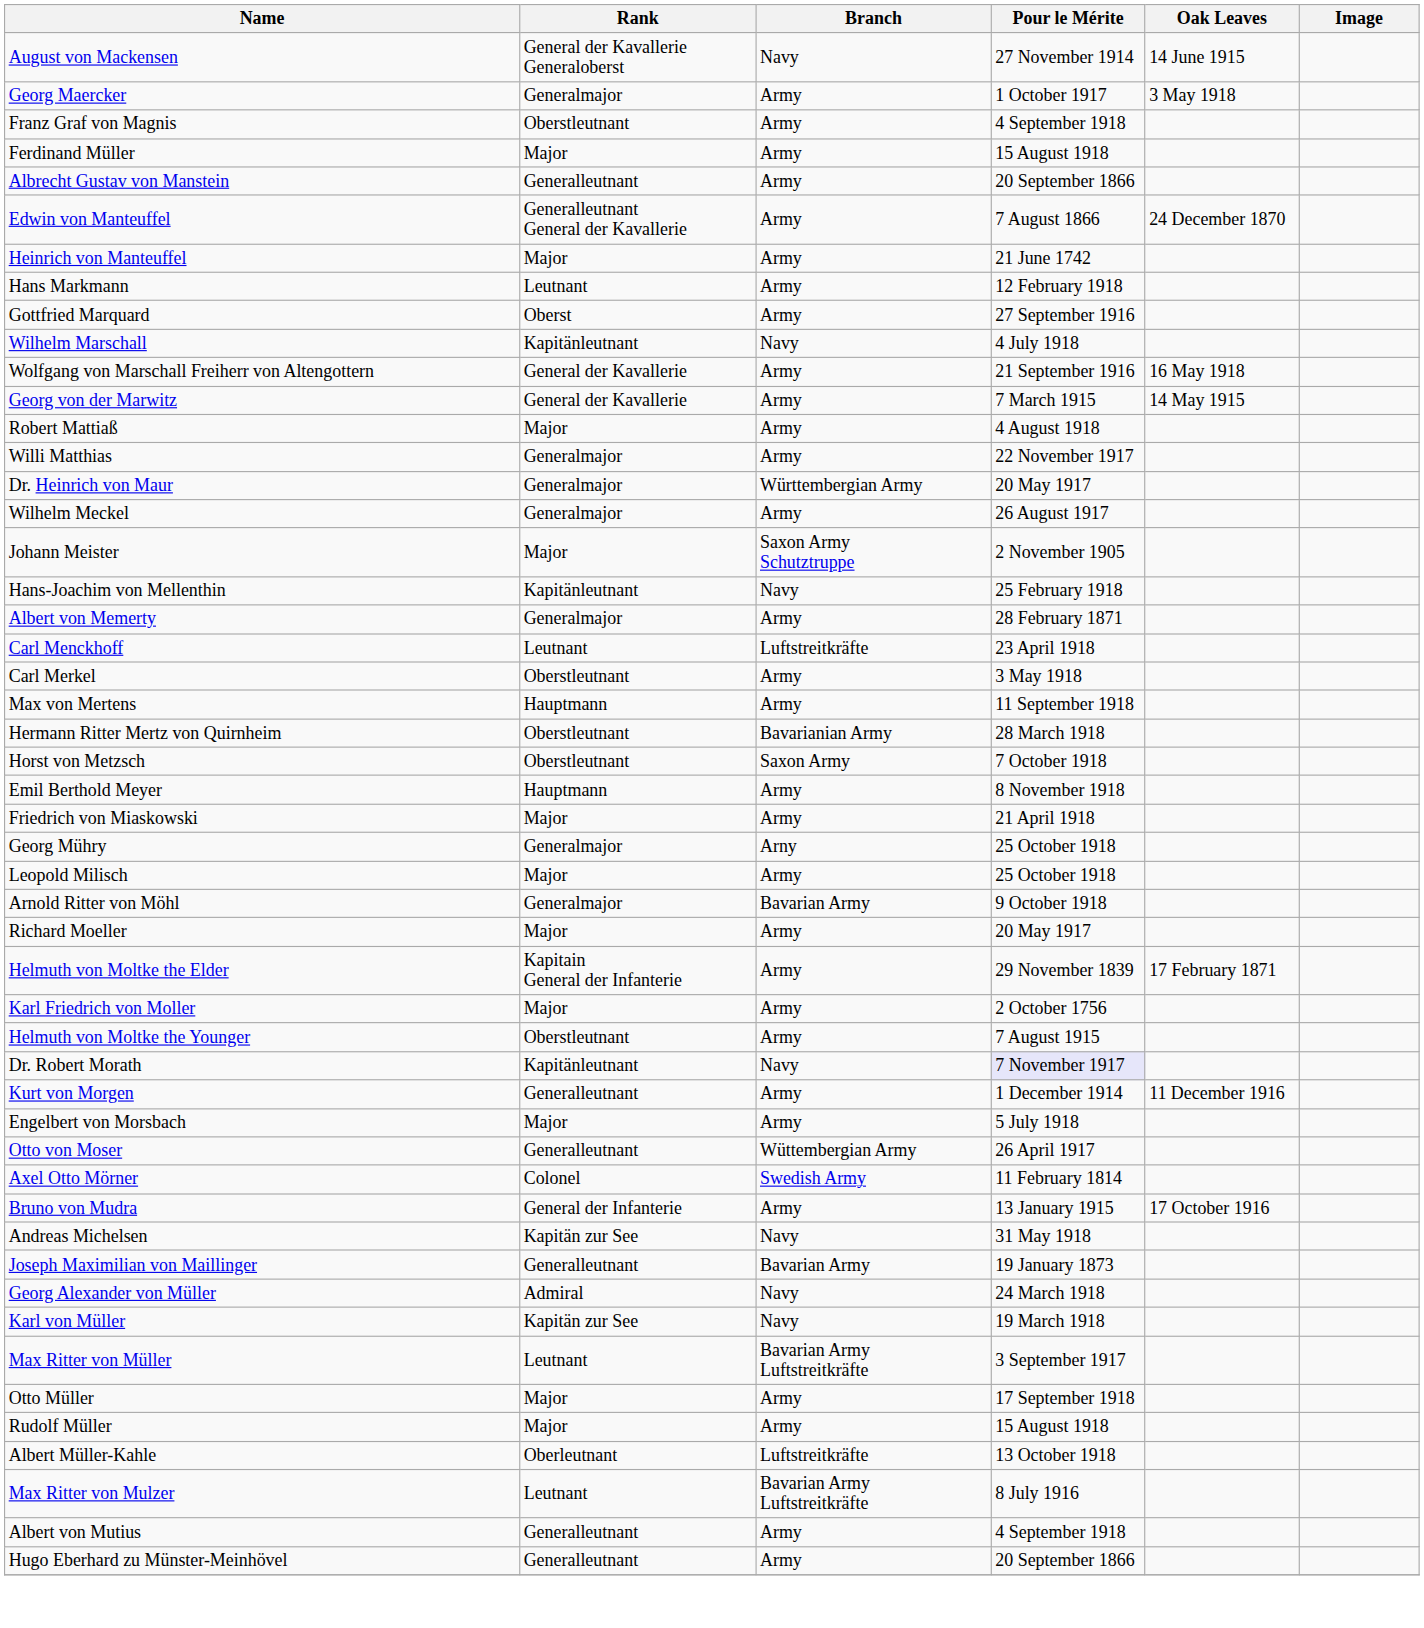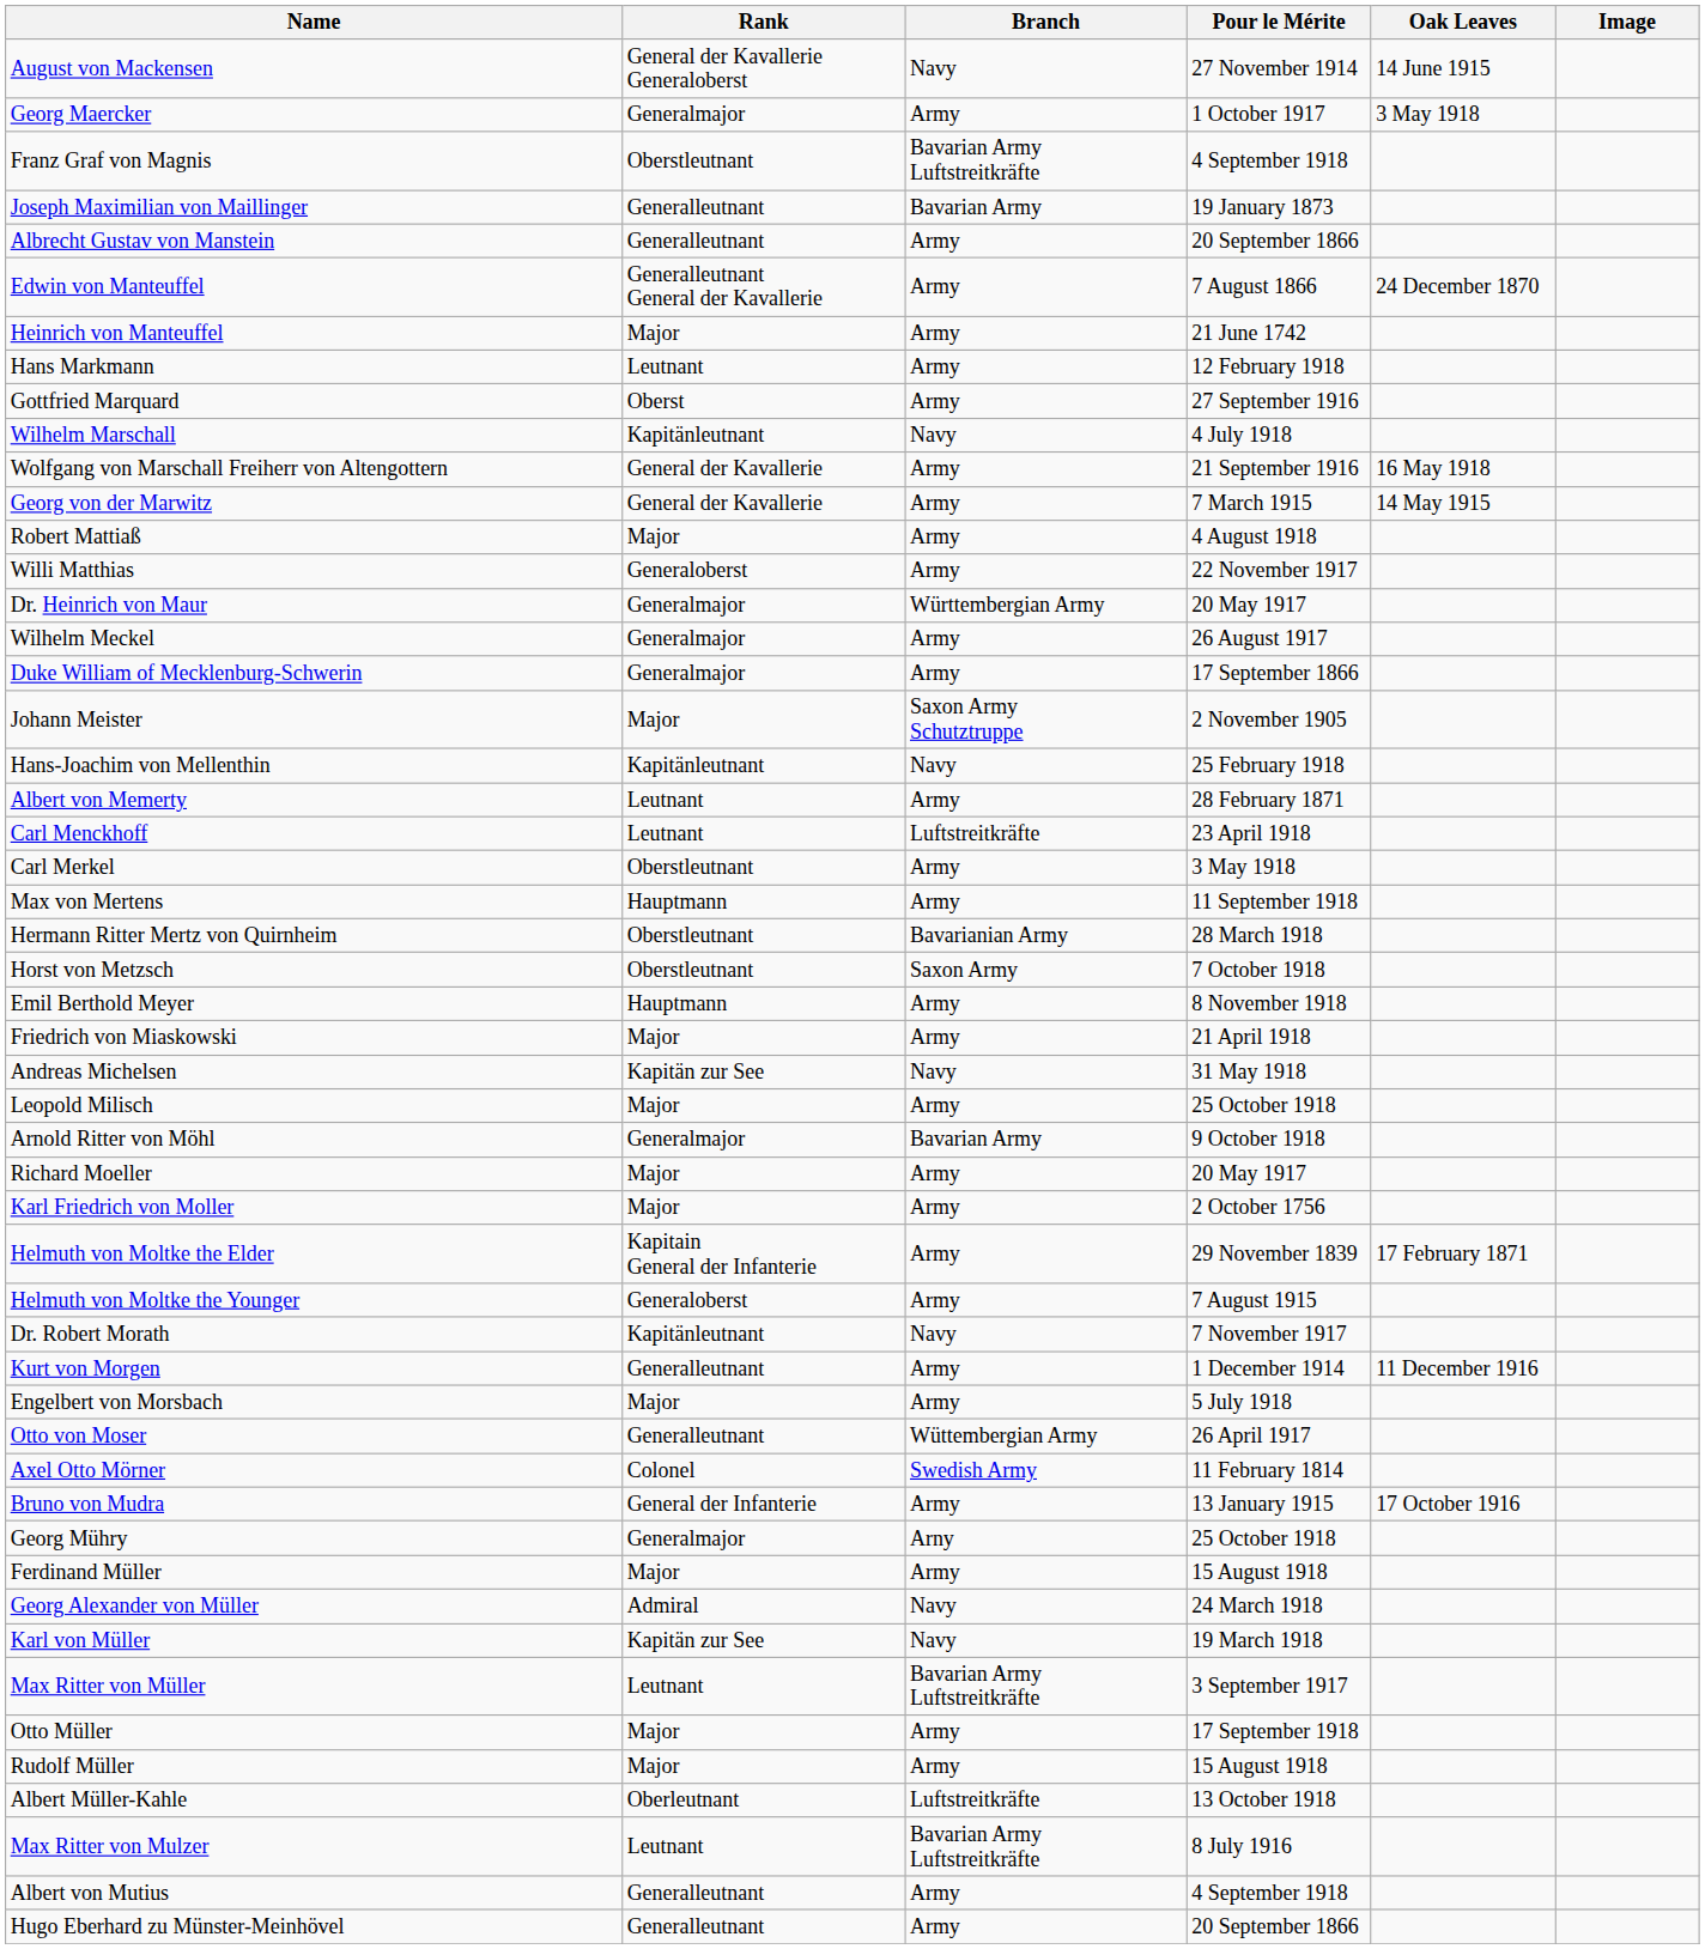 <table class="wikitable" style="width:100%;">
 <tr>
 <th>Name</th>
 <th>Rank</th>
 <th>Branch</th>
 <th width="130">Pour le Mérite</th>
 <th width="130">Oak Leaves</th>
 <th width="100">Image</th>
 </tr>
 <tr>
 <td><a href='#'>August von Mackensen</a></td>
 <td>General der Kavallerie<br>Generaloberst</td>
 <td>Navy</td>
 <td>27 November 1914</td>
 <td>14 June 1915</td>
 <td></td>
 </tr>
 <tr>
 <td><a href='#'>Georg Maercker</a></td>
 <td>Generalmajor</td>
 <td>Army</td>
 <td>1 October 1917</td>
 <td>3 May 1918</td>
 <td></td>
 </tr>
 <tr>
 <td>Franz Graf von Magnis</td>
 <td>Oberstleutnant</td>
-<td>Army</td>
+<td>Bavarian Army<br>Luftstreitkräfte</td>
 <td>4 September 1918</td>
 <td></td>
 <td></td>
 </tr>
 <tr>
-<td>Ferdinand Müller</td>
-<td>Major</td>
-<td>Army</td>
-<td>15 August 1918</td>
+<td><a href='#'>Joseph Maximilian von Maillinger</a></td>
+<td>Generalleutnant</td>
+<td>Bavarian Army</td>
+<td>19 January 1873</td>
 <td></td>
 <td></td>
 </tr>
 <tr>
 <td><a href='#'>Albrecht Gustav von Manstein</a></td>
 <td>Generalleutnant</td>
 <td>Army</td>
 <td>20 September 1866</td>
 <td></td>
 <td></td>
 </tr>
 <tr>
 <td><a href='#'>Edwin von Manteuffel</a></td>
 <td>Generalleutnant<br>General der Kavallerie</td>
 <td>Army</td>
 <td>7 August 1866</td>
 <td>24 December 1870</td>
 <td></td>
 </tr>
 <tr>
 <td><a href='#'>Heinrich von Manteuffel</a></td>
 <td>Major</td>
 <td>Army</td>
 <td>21 June 1742</td>
 <td></td>
 <td></td>
 </tr>
 <tr>
 <td>Hans Markmann</td>
 <td>Leutnant</td>
 <td>Army</td>
 <td>12 February 1918</td>
 <td></td>
 <td></td>
 </tr>
 <tr>
 <td>Gottfried Marquard</td>
 <td>Oberst</td>
 <td>Army</td>
 <td>27 September 1916</td>
 <td></td>
 <td></td>
 </tr>
 <tr>
 <td><a href='#'>Wilhelm Marschall</a></td>
 <td>Kapitänleutnant</td>
 <td>Navy</td>
 <td>4 July 1918</td>
 <td></td>
 <td></td>
 </tr>
 <tr>
 <td>Wolfgang von Marschall Freiherr von Altengottern</td>
 <td>General der Kavallerie</td>
 <td>Army</td>
 <td>21 September 1916</td>
 <td>16 May 1918</td>
 <td></td>
 </tr>
 <tr>
 <td><a href='#'>Georg von der Marwitz</a></td>
 <td>General der Kavallerie</td>
 <td>Army</td>
 <td>7 March 1915</td>
 <td>14 May 1915</td>
 <td></td>
 </tr>
 <tr>
 <td>Robert Mattiaß</td>
 <td>Major</td>
 <td>Army</td>
 <td>4 August 1918</td>
 <td></td>
 <td></td>
 </tr>
 <tr>
 <td>Willi Matthias</td>
-<td>Generalmajor</td>
+<td>Generaloberst</td>
 <td>Army</td>
 <td>22 November 1917</td>
 <td></td>
 <td></td>
 </tr>
 <tr>
 <td>Dr. <a href='#'>Heinrich von Maur</a></td>
 <td>Generalmajor</td>
 <td>Württembergian Army</td>
 <td>20 May 1917</td>
 <td></td>
 <td></td>
 </tr>
 <tr>
 <td>Wilhelm Meckel</td>
 <td>Generalmajor</td>
 <td>Army</td>
 <td>26 August 1917</td>
 <td></td>
 <td></td>
 </tr>
 <tr>
+<td><a href='#'>Duke William of Mecklenburg-Schwerin</a></td>
+<td>Generalmajor</td>
+<td>Army</td>
+<td>17 September 1866</td>
+<td></td>
+<td></td>
+</tr>
+<tr>
 <td>Johann Meister</td>
 <td>Major</td>
 <td>Saxon Army<br><a href='#'>Schutztruppe</a></td>
 <td>2 November 1905</td>
 <td></td>
 <td></td>
 </tr>
 <tr>
 <td>Hans-Joachim von Mellenthin</td>
 <td>Kapitänleutnant</td>
 <td>Navy</td>
 <td>25 February 1918</td>
 <td></td>
 <td></td>
 </tr>
 <tr>
 <td><a href='#'>Albert von Memerty</a></td>
-<td>Generalmajor</td>
+<td>Leutnant</td>
 <td>Army</td>
 <td>28 February 1871</td>
 <td></td>
 <td></td>
 </tr>
 <tr>
 <td><a href='#'>Carl Menckhoff</a></td>
 <td>Leutnant</td>
 <td>Luftstreitkräfte</td>
 <td>23 April 1918</td>
 <td></td>
 <td></td>
 </tr>
 <tr>
 <td>Carl Merkel</td>
 <td>Oberstleutnant</td>
 <td>Army</td>
 <td>3 May 1918</td>
 <td></td>
 <td></td>
 </tr>
 <tr>
 <td>Max von Mertens</td>
 <td>Hauptmann</td>
 <td>Army</td>
 <td>11 September 1918</td>
 <td></td>
 <td></td>
 </tr>
 <tr>
 <td>Hermann Ritter Mertz von Quirnheim</td>
 <td>Oberstleutnant</td>
 <td>Bavarianian Army</td>
 <td>28 March 1918</td>
 <td></td>
 <td></td>
 </tr>
 <tr>
 <td>Horst von Metzsch</td>
 <td>Oberstleutnant</td>
 <td>Saxon Army</td>
 <td>7 October 1918</td>
 <td></td>
 <td></td>
 </tr>
 <tr>
 <td>Emil Berthold Meyer</td>
 <td>Hauptmann</td>
 <td>Army</td>
 <td>8 November 1918</td>
 <td></td>
 <td></td>
 </tr>
 <tr>
 <td>Friedrich von Miaskowski</td>
 <td>Major</td>
 <td>Army</td>
 <td>21 April 1918</td>
 <td></td>
 <td></td>
 </tr>
 <tr>
-<td>Georg Mühry</td>
-<td>Generalmajor</td>
-<td>Arny</td>
-<td>25 October 1918</td>
+<td>Andreas Michelsen</td>
+<td>Kapitän zur See</td>
+<td>Navy</td>
+<td>31 May 1918</td>
 <td></td>
 <td></td>
 </tr>
 <tr>
 <td>Leopold Milisch</td>
 <td>Major</td>
 <td>Army</td>
 <td>25 October 1918</td>
 <td></td>
 <td></td>
 </tr>
 <tr>
 <td>Arnold Ritter von Möhl</td>
 <td>Generalmajor</td>
 <td>Bavarian Army</td>
 <td>9 October 1918</td>
 <td></td>
 <td></td>
 </tr>
 <tr>
 <td>Richard Moeller</td>
 <td>Major</td>
 <td>Army</td>
 <td>20 May 1917</td>
 <td></td>
 <td></td>
 </tr>
 <tr>
+<td><a href='#'>Karl Friedrich von Moller</a></td>
+<td>Major</td>
+<td>Army</td>
+<td>2 October 1756</td>
+<td></td>
+<td></td>
+</tr>
+<tr>
 <td><a href='#'>Helmuth von Moltke the Elder</a></td>
 <td>Kapitain<br>General der Infanterie</td>
 <td>Army</td>
 <td>29 November 1839</td>
 <td>17 February 1871</td>
 <td></td>
 </tr>
 <tr>
-<td><a href='#'>Karl Friedrich von Moller</a></td>
-<td>Major</td>
-<td>Army</td>
-<td>2 October 1756</td>
-<td></td>
-<td></td>
-</tr>
-<tr>
 <td><a href='#'>Helmuth von Moltke the Younger</a></td>
-<td>Oberstleutnant</td>
+<td>Generaloberst</td>
 <td>Army</td>
 <td>7 August 1915</td>
 <td></td>
 <td></td>
 </tr>
 <tr>
 <td>Dr. Robert Morath</td>
 <td>Kapitänleutnant</td>
 <td>Navy</td>
-<td style="background: lavender;">7 November 1917</td>
+<td>7 November 1917</td>
 <td></td>
 <td></td>
 </tr>
 <tr>
 <td><a href='#'>Kurt von Morgen</a></td>
 <td>Generalleutnant</td>
 <td>Army</td>
 <td>1 December 1914</td>
 <td>11 December 1916</td>
 <td></td>
 </tr>
 <tr>
 <td>Engelbert von Morsbach</td>
 <td>Major</td>
 <td>Army</td>
 <td>5 July 1918</td>
 <td></td>
 <td></td>
 </tr>
 <tr>
 <td><a href='#'>Otto von Moser</a></td>
 <td>Generalleutnant</td>
 <td>Wüttembergian Army</td>
 <td>26 April 1917</td>
 <td></td>
 <td></td>
 </tr>
 <tr>
 <td><a href='#'>Axel Otto Mörner</a></td>
 <td>Colonel</td>
 <td><a href='#'>Swedish Army</a></td>
 <td>11 February 1814</td>
 <td></td>
 <td></td>
 </tr>
 <tr>
 <td><a href='#'>Bruno von Mudra</a></td>
 <td>General der Infanterie</td>
 <td>Army</td>
 <td>13 January 1915</td>
 <td>17 October 1916</td>
 <td></td>
 </tr>
 <tr>
-<td>Andreas Michelsen</td>
-<td>Kapitän zur See</td>
-<td>Navy</td>
-<td>31 May 1918</td>
+<td>Georg Mühry</td>
+<td>Generalmajor</td>
+<td>Arny</td>
+<td>25 October 1918</td>
 <td></td>
 <td></td>
 </tr>
 <tr>
-<td><a href='#'>Joseph Maximilian von Maillinger</a></td>
-<td>Generalleutnant</td>
-<td>Bavarian Army</td>
-<td>19 January 1873</td>
+<td>Ferdinand Müller</td>
+<td>Major</td>
+<td>Army</td>
+<td>15 August 1918</td>
 <td></td>
 <td></td>
 </tr>
 <tr>
 <td><a href='#'>Georg Alexander von Müller</a></td>
 <td>Admiral</td>
 <td>Navy</td>
 <td>24 March 1918</td>
 <td></td>
 <td></td>
 </tr>
 <tr>
 <td><a href='#'>Karl von Müller</a></td>
 <td>Kapitän zur See</td>
 <td>Navy</td>
 <td>19 March 1918</td>
 <td></td>
 <td></td>
 </tr>
 <tr>
 <td><a href='#'>Max Ritter von Müller</a></td>
 <td>Leutnant</td>
 <td>Bavarian Army<br>Luftstreitkräfte</td>
 <td>3 September 1917</td>
 <td></td>
 <td></td>
 </tr>
 <tr>
 <td>Otto Müller</td>
 <td>Major</td>
 <td>Army</td>
 <td>17 September 1918</td>
 <td></td>
 <td></td>
 </tr>
 <tr>
 <td>Rudolf Müller</td>
 <td>Major</td>
 <td>Army</td>
 <td>15 August 1918</td>
 <td></td>
 <td></td>
 </tr>
 <tr>
 <td>Albert Müller-Kahle</td>
 <td>Oberleutnant</td>
 <td>Luftstreitkräfte</td>
 <td>13 October 1918</td>
 <td></td>
 <td></td>
 </tr>
 <tr>
 <td><a href='#'>Max Ritter von Mulzer</a></td>
 <td>Leutnant</td>
 <td>Bavarian Army<br>Luftstreitkräfte</td>
 <td>8 July 1916</td>
 <td></td>
 <td></td>
 </tr>
 <tr>
 <td>Albert von Mutius</td>
 <td>Generalleutnant</td>
 <td>Army</td>
 <td>4 September 1918</td>
 <td></td>
 <td></td>
 </tr>
 <tr>
 <td>Hugo Eberhard zu Münster-Meinhövel</td>
 <td>Generalleutnant</td>
 <td>Army</td>
 <td>20 September 1866</td>
 <td></td>
 <td></td>
 </tr>
 <tr>
 </tr>
 </table>
